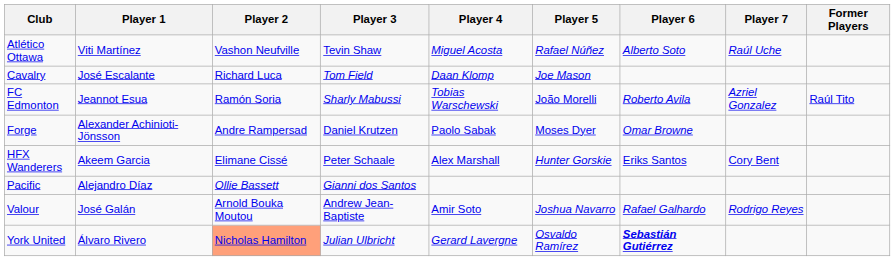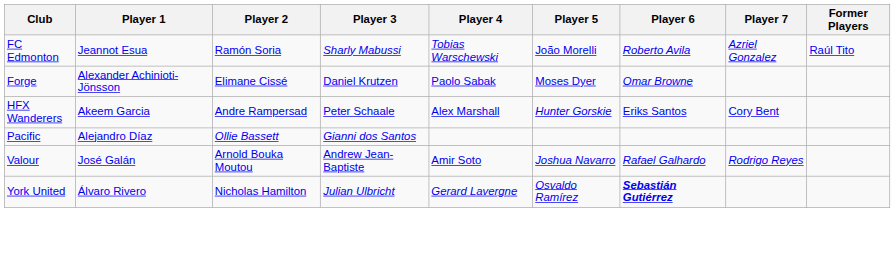 <table class="wikitable">
 <tr>
 <th style="width:8%">Club</th>
 <th>Player 1</th>
 <th>Player 2</th>
 <th>Player 3</th>
 <th>Player 4</th>
 <th>Player 5</th>
 <th>Player 6</th>
 <th>Player 7</th>
 <th>Former Players</th>
-</tr>
-<tr>
-<td><a href='#'>Atlético Ottawa</a></td>
-<td> <a href='#'>Viti Martínez</a></td>
-<td> <a href='#'>Vashon Neufville</a></td>
-<td> <a href='#'>Tevin Shaw</a></td>
-<td><em> <a href='#'>Miguel Acosta</a></em></td>
-<td><em> <a href='#'>Rafael Núñez</a></em></td>
-<td><em> <a href='#'>Alberto Soto</a></em></td>
-<td><em> <a href='#'>Raúl Uche</a></em></td>
-<td></td>
-</tr>
-<tr>
-<td><a href='#'>Cavalry</a></td>
-<td> <a href='#'>José Escalante</a></td>
-<td> <a href='#'>Richard Luca</a></td>
-<td><em> <a href='#'>Tom Field</a></em></td>
-<td><em> <a href='#'>Daan Klomp</a></em></td>
-<td><em> <a href='#'>Joe Mason</a></em></td>
-<td></td>
-<td></td>
-<td></td>
 </tr>
 <tr>
 <td><a href='#'>FC Edmonton</a></td>
 <td> <a href='#'>Jeannot Esua</a></td>
 <td> <a href='#'>Ramón Soria</a></td>
 <td><em> <a href='#'>Sharly Mabussi</a></em></td>
 <td><em> <a href='#'>Tobias Warschewski</a></em></td>
 <td> <a href='#'>João Morelli</a></td>
 <td><em> <a href='#'>Roberto Avila</a></em></td>
 <td><em> <a href='#'>Azriel Gonzalez</a></em></td>
 <td> <a href='#'>Raúl Tito</a></td>
 </tr>
 <tr>
 <td><a href='#'>Forge</a></td>
 <td> <a href='#'>Alexander Achinioti-Jönsson</a></td>
-<td> <a href='#'>Andre Rampersad</a></td>
+<td> <a href='#'>Elimane Cissé</a></td>
 <td> <a href='#'>Daniel Krutzen</a></td>
 <td> <a href='#'>Paolo Sabak</a></td>
 <td> <a href='#'>Moses Dyer</a></td>
 <td><em> <a href='#'>Omar Browne</a></em></td>
 <td></td>
 <td></td>
 </tr>
 <tr>
 <td><a href='#'>HFX Wanderers</a></td>
 <td> <a href='#'>Akeem Garcia</a></td>
-<td> <a href='#'>Elimane Cissé</a></td>
+<td> <a href='#'>Andre Rampersad</a></td>
 <td> <a href='#'>Peter Schaale</a></td>
 <td> <a href='#'>Alex Marshall</a></td>
 <td><em> <a href='#'>Hunter Gorskie</a></em></td>
 <td> <a href='#'>Eriks Santos</a></td>
 <td> <a href='#'>Cory Bent</a></td>
 <td></td>
 </tr>
 <tr>
 <td><a href='#'>Pacific</a></td>
 <td> <a href='#'>Alejandro Díaz</a></td>
 <td><em> <a href='#'>Ollie Bassett</a></em></td>
 <td><em> <a href='#'>Gianni dos Santos</a></em></td>
 <td></td>
 <td></td>
 <td></td>
 <td></td>
 <td></td>
 </tr>
 <tr>
 <td><a href='#'>Valour</a></td>
 <td> <a href='#'>José Galán</a></td>
 <td> <a href='#'>Arnold Bouka Moutou</a></td>
 <td> <a href='#'>Andrew Jean-Baptiste</a></td>
 <td> <a href='#'>Amir Soto</a></td>
 <td><em> <a href='#'>Joshua Navarro</a></em></td>
 <td><em> <a href='#'>Rafael Galhardo</a></em></td>
 <td><em> <a href='#'>Rodrigo Reyes</a></em></td>
 <td></td>
 </tr>
 <tr>
 <td><a href='#'>York United</a></td>
 <td> <a href='#'>Álvaro Rivero</a></td>
-<td style="background: lightsalmon;"> <a href='#'>Nicholas Hamilton</a></td>
+<td> <a href='#'>Nicholas Hamilton</a></td>
 <td><em> <a href='#'>Julian Ulbricht</a></em></td>
 <td><em> <a href='#'>Gerard Lavergne</a></em></td>
 <td><em> <a href='#'>Osvaldo Ramírez</a></em></td>
 <td><strong><em> <a href='#'>Sebastián Gutiérrez</a></em></strong></td>
 <td></td>
 <td></td>
 </tr>
 </table>
